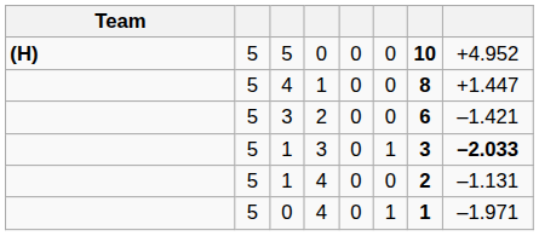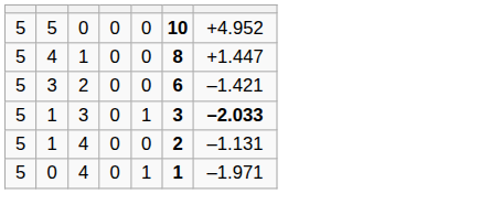 <table class="wikitable" style="text-align:center">
 <tr>
-<th style="width:175px;">Team</th>
 <th style="width:20px;"></th>
 <th style="width:20px;"></th>
 <th style="width:20px;"></th>
 <th style="width:20px;"></th>
 <th style="width:20px;"></th>
 <th style="width:20px;"></th>
 <th style="width:65px;"></th>
 </tr>
 <tr>
-<td style="text-align:left"> <strong>(H)</strong></td>
 <td>5</td>
 <td>5</td>
 <td>0</td>
 <td>0</td>
 <td>0</td>
 <td><strong>10</strong></td>
 <td>+4.952</td>
 </tr>
 <tr>
-<td style="text-align:left"></td>
 <td>5</td>
 <td>4</td>
 <td>1</td>
 <td>0</td>
 <td>0</td>
 <td><strong>8</strong></td>
 <td>+1.447</td>
 </tr>
 <tr>
-<td style="text-align:left"></td>
 <td>5</td>
 <td>3</td>
 <td>2</td>
 <td>0</td>
 <td>0</td>
 <td><strong>6</strong></td>
 <td>–1.421</td>
 </tr>
 <tr>
-<td style="text-align:left"></td>
 <td>5</td>
 <td>1</td>
 <td>3</td>
 <td>0</td>
 <td>1</td>
 <td><strong>3</strong></td>
 <td><strong>–2.033</strong></td>
 </tr>
 <tr>
-<td style="text-align:left"></td>
 <td>5</td>
 <td>1</td>
 <td>4</td>
 <td>0</td>
 <td>0</td>
 <td><strong>2</strong></td>
 <td>–1.131</td>
 </tr>
 <tr>
-<td style="text-align:left"></td>
 <td>5</td>
 <td>0</td>
 <td>4</td>
 <td>0</td>
 <td>1</td>
 <td><strong>1</strong></td>
 <td>–1.971</td>
 </tr>
 </table>
